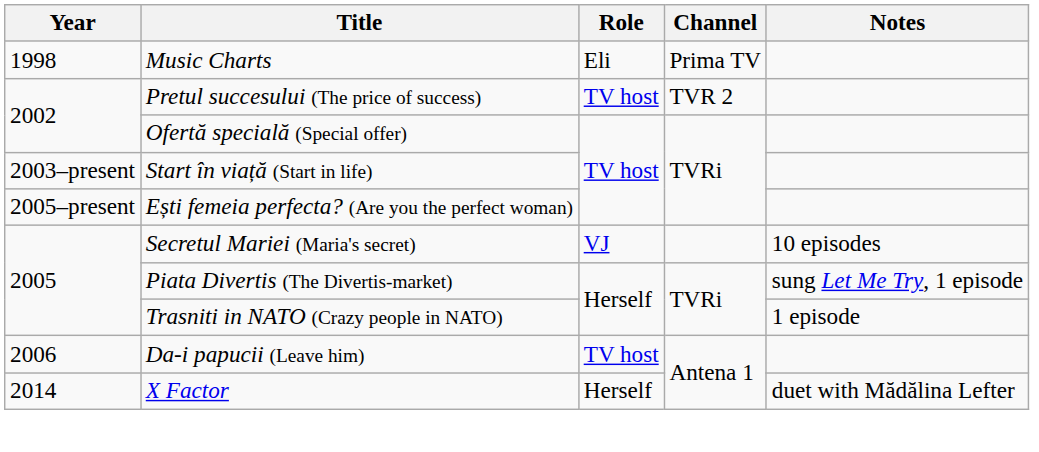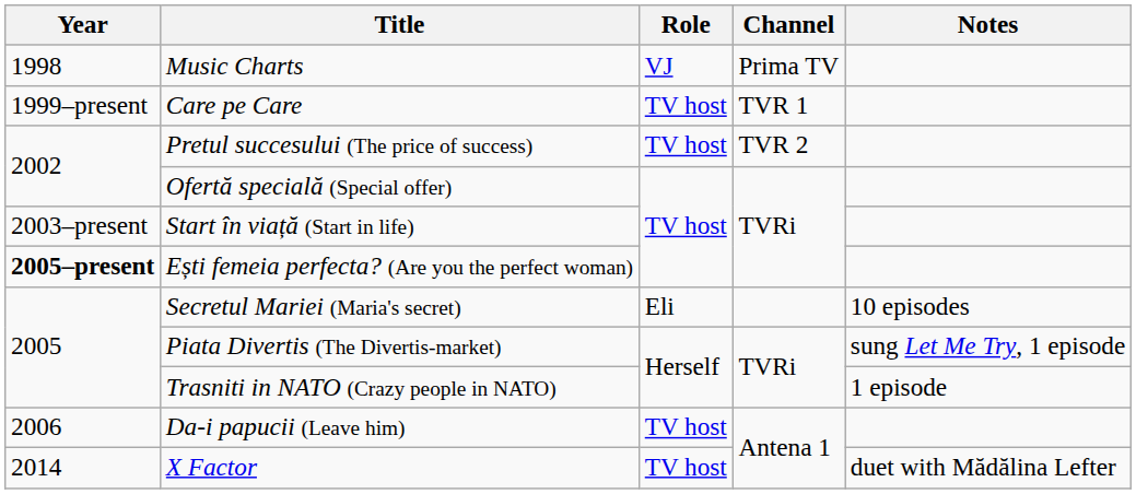 <table class="wikitable">
 <tr>
 <th>Year</th>
 <th>Title</th>
 <th>Role</th>
 <th>Channel</th>
 <th>Notes</th>
 </tr>
 <tr>
 <td>1998</td>
 <td><em>Music Charts</em></td>
-<td>Eli</td>
+<td><a href='#'>VJ</a></td>
 <td>Prima TV</td>
+<td></td>
+</tr>
+<tr>
+<td>1999–present</td>
+<td><em>Care pe Care</em></td>
+<td><a href='#'>TV host</a></td>
+<td>TVR 1</td>
 <td></td>
 </tr>
 <tr>
 <td rowspan="2">2002</td>
 <td><em>Pretul succesului</em> <small>(The price of success)</small></td>
 <td><a href='#'>TV host</a></td>
 <td>TVR 2</td>
 <td></td>
 </tr>
 <tr>
 <td><em>Ofertă specială</em> <small>(Special offer)</small></td>
 <td rowspan="3"><a href='#'>TV host</a></td>
 <td rowspan="3">TVRi</td>
 <td></td>
 </tr>
 <tr>
 <td>2003–present</td>
 <td><em>Start în viață</em> <small>(Start in life)</small></td>
 <td></td>
 </tr>
 <tr>
-<td>2005–present</td>
+<td><strong>2005–present</strong></td>
 <td><em>Ești femeia perfecta?</em> <small>(Are you the perfect woman)</small></td>
 <td></td>
 </tr>
 <tr>
 <td rowspan="3">2005</td>
 <td><em>Secretul Mariei</em> <small>(Maria's secret)</small></td>
-<td><a href='#'>VJ</a></td>
+<td>Eli</td>
 <td></td>
 <td>10 episodes</td>
 </tr>
 <tr>
 <td><em>Piata Divertis</em> <small>(The Divertis-market)</small></td>
 <td rowspan="2">Herself</td>
 <td rowspan="2">TVRi</td>
 <td>sung <em><a href='#'>Let Me Try</a></em>, 1 episode</td>
 </tr>
 <tr>
 <td><em>Trasniti in NATO</em> <small>(Crazy people in NATO)</small></td>
 <td>1 episode</td>
 </tr>
 <tr>
 <td>2006</td>
 <td><em>Da-i papucii</em> <small>(Leave him)</small></td>
 <td><a href='#'>TV host</a></td>
 <td rowspan="2">Antena 1</td>
 <td></td>
 </tr>
 <tr>
 <td>2014</td>
 <td><em><a href='#'>X Factor</a></em></td>
-<td rowspan="1">Herself</td>
+<td><a href='#'>TV host</a></td>
 <td>duet with Mădălina Lefter</td>
 </tr>
 </table>
